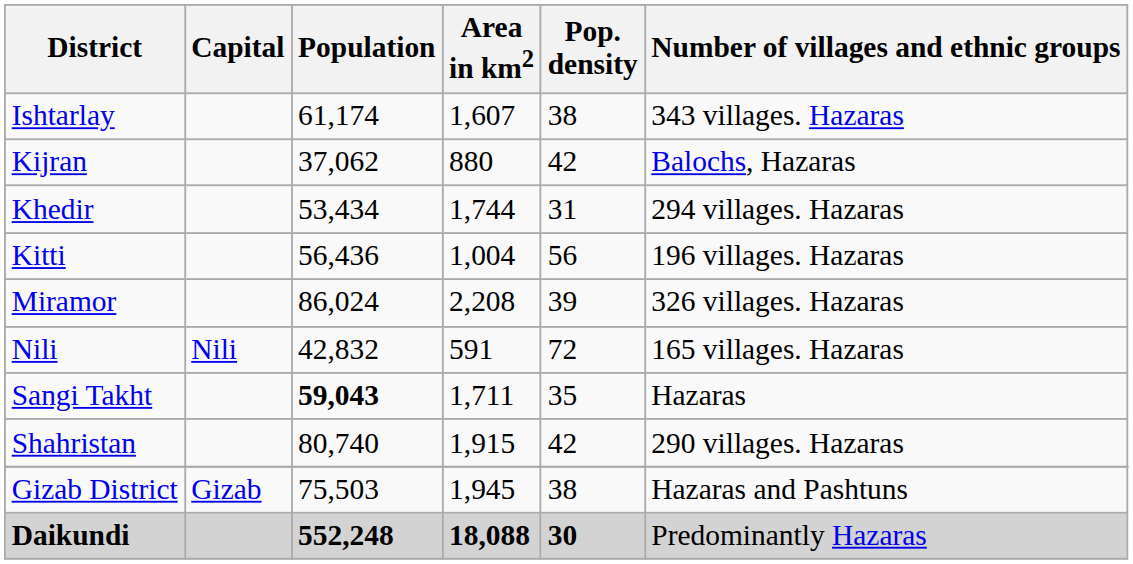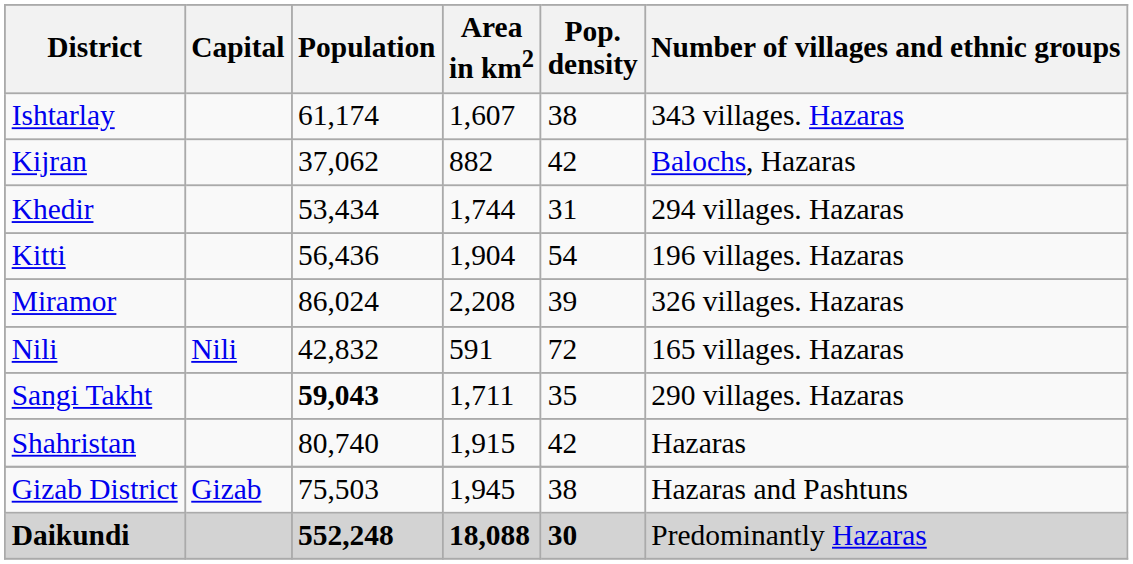 <table class="wikitable sortable" style="font-size:100%;">
 <tr>
 <th align="left">District</th>
 <th align="left">Capital</th>
 <th align="left">Population</th>
 <th align="left">Area<br>in km<sup>2</sup></th>
 <th align="left">Pop.<br>density</th>
 <th align="center">Number of villages and ethnic groups</th>
 </tr>
 <tr>
 <td><a href='#'>Ishtarlay</a></td>
 <td></td>
 <td>61,174</td>
 <td>1,607</td>
 <td>38</td>
 <td>343 villages. <a href='#'>Hazaras</a></td>
 </tr>
 <tr>
 <td><a href='#'>Kijran</a></td>
 <td></td>
 <td>37,062</td>
-<td>880</td>
+<td>882</td>
 <td>42</td>
 <td><a href='#'>Balochs</a>, Hazaras</td>
 </tr>
 <tr>
 <td><a href='#'>Khedir</a></td>
 <td></td>
 <td>53,434</td>
 <td>1,744</td>
 <td>31</td>
 <td>294 villages. Hazaras</td>
 </tr>
 <tr>
 <td><a href='#'>Kitti</a></td>
 <td></td>
 <td>56,436</td>
-<td>1,004</td>
-<td>56</td>
+<td>1,904</td>
+<td>54</td>
 <td>196 villages. Hazaras</td>
 </tr>
 <tr>
 <td><a href='#'>Miramor</a></td>
 <td></td>
 <td>86,024</td>
 <td>2,208</td>
 <td>39</td>
 <td>326 villages. Hazaras</td>
 </tr>
 <tr>
 <td><a href='#'>Nili</a></td>
 <td><a href='#'>Nili</a></td>
 <td>42,832</td>
 <td>591</td>
 <td>72</td>
 <td>165 villages. Hazaras</td>
 </tr>
 <tr>
 <td><a href='#'>Sangi Takht</a></td>
 <td></td>
 <td><strong>59,043</strong></td>
 <td>1,711</td>
 <td>35</td>
-<td>Hazaras</td>
+<td>290 villages. Hazaras</td>
 </tr>
 <tr>
 <td><a href='#'>Shahristan</a></td>
 <td></td>
 <td>80,740</td>
 <td>1,915</td>
 <td>42</td>
-<td>290 villages. Hazaras</td>
+<td>Hazaras</td>
 </tr>
 <tr>
 </tr>
 <tr>
 <td><a href='#'>Gizab District</a></td>
 <td><a href='#'>Gizab</a></td>
 <td>75,503</td>
 <td>1,945</td>
 <td>38</td>
 <td>Hazaras and Pashtuns</td>
 </tr>
 <tr bgcolor="#d3d3d3">
 <td><strong>Daikundi</strong></td>
 <td></td>
 <td><strong>552,248</strong></td>
 <td><strong>18,088</strong></td>
 <td><strong>30</strong></td>
 <td>Predominantly <a href='#'>Hazaras</a></td>
 </tr>
 </table>
